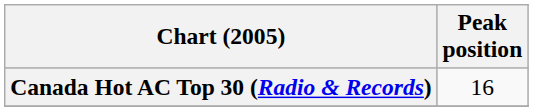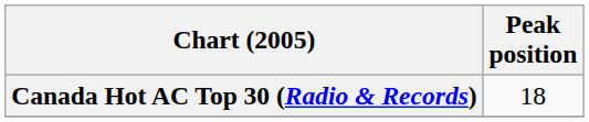 <table class="wikitable sortable plainrowheaders">
 <tr>
 <th>Chart (2005)</th>
 <th>Peak<br>position</th>
 </tr>
 <tr>
 <th scope="row">Canada Hot AC Top 30 (<em><a href='#'>Radio & Records</a></em>)</th>
-<td align="center">16</td>
+<td align="center">18</td>
 </tr>
 <tr>
 </tr>
 <tr>
 </tr>
 <tr>
 </tr>
 <tr>
 </tr>
 <tr>
 </tr>
 </table>
